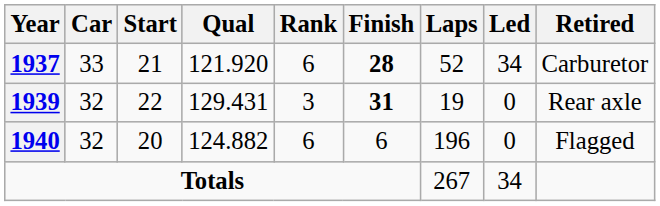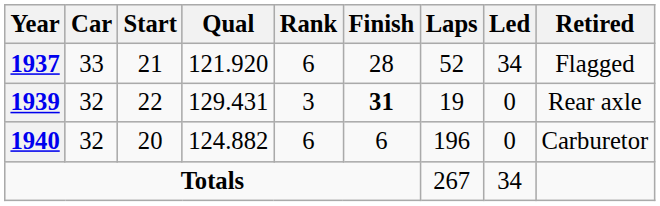 <table class="wikitable" style="text-align:center">
 <tr>
 <th>Year</th>
 <th>Car</th>
 <th>Start</th>
 <th>Qual</th>
 <th>Rank</th>
 <th>Finish</th>
 <th>Laps</th>
 <th>Led</th>
 <th>Retired</th>
 </tr>
 <tr>
 <th><a href='#'>1937</a></th>
 <td>33</td>
 <td>21</td>
 <td>121.920</td>
 <td>6</td>
-<td><strong>28</strong></td>
+<td>28</td>
 <td>52</td>
 <td>34</td>
-<td>Carburetor</td>
+<td>Flagged</td>
 </tr>
 <tr>
 <th><a href='#'>1939</a></th>
 <td>32</td>
 <td>22</td>
 <td>129.431</td>
 <td>3</td>
 <td><strong>31</strong></td>
 <td>19</td>
 <td>0</td>
 <td>Rear axle</td>
 </tr>
 <tr>
 <th><a href='#'>1940</a></th>
 <td>32</td>
 <td>20</td>
 <td>124.882</td>
 <td>6</td>
 <td>6</td>
 <td>196</td>
 <td>0</td>
-<td>Flagged</td>
+<td>Carburetor</td>
 </tr>
 <tr>
 <td colspan=6><strong>Totals</strong></td>
 <td>267</td>
 <td>34</td>
 <td></td>
 </tr>
 </table>
